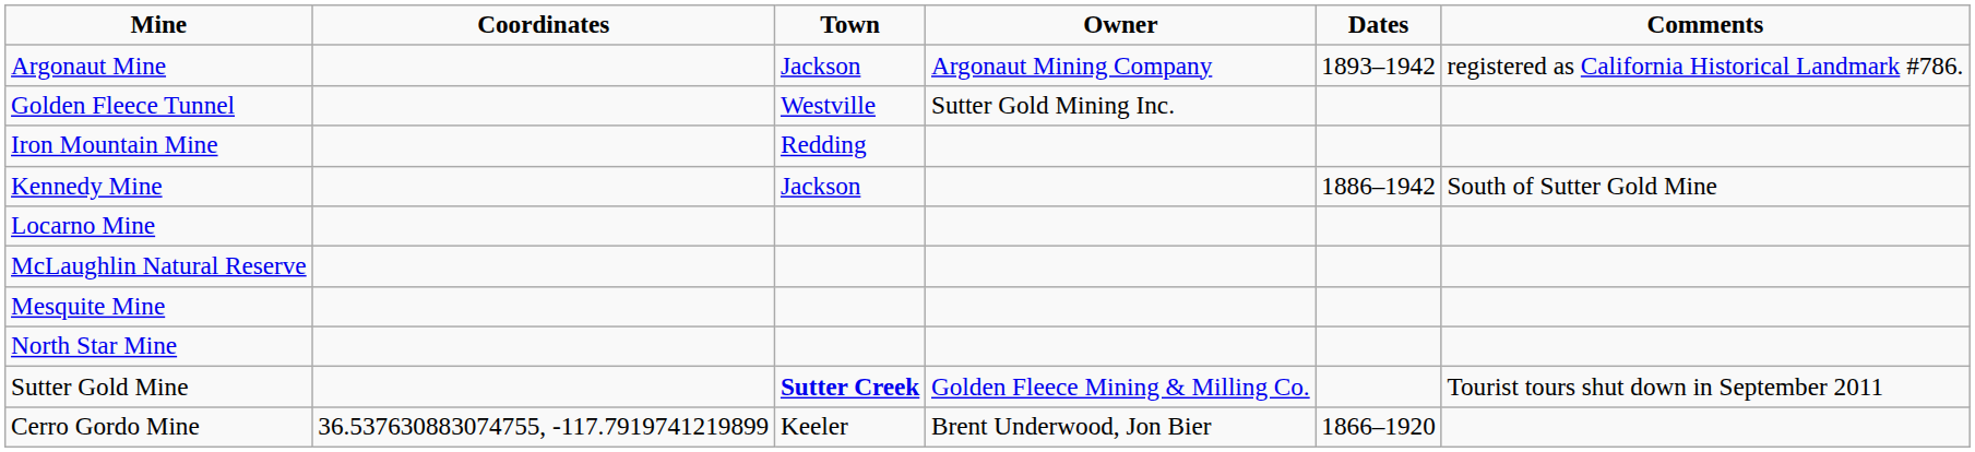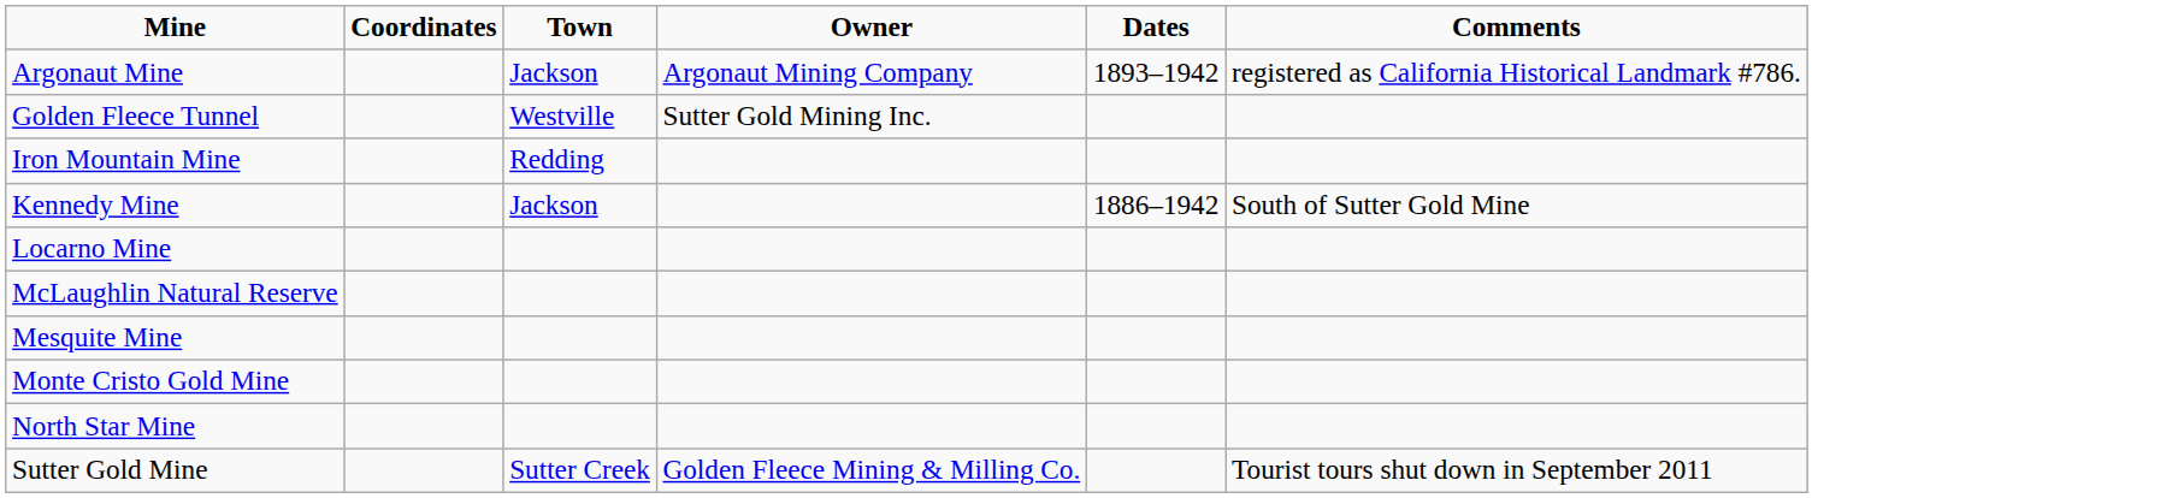 <table class="sortable wikitable">
 <tr align="center">
 <td><strong>Mine</strong></td>
 <td><strong>Coordinates</strong></td>
 <td><strong>Town</strong></td>
 <td><strong>Owner</strong></td>
 <td><strong>Dates</strong></td>
 <td><strong>Comments</strong></td>
 </tr>
 <tr>
 <td><a href='#'>Argonaut Mine</a></td>
 <td></td>
 <td><a href='#'>Jackson</a></td>
 <td><a href='#'>Argonaut Mining Company</a></td>
 <td>1893–1942</td>
 <td>registered as <a href='#'>California Historical Landmark</a> #786.</td>
 </tr>
 <tr>
 <td><a href='#'>Golden Fleece Tunnel</a></td>
 <td></td>
 <td><a href='#'>Westville</a></td>
 <td>Sutter Gold Mining Inc.</td>
 <td></td>
 <td></td>
 </tr>
 <tr>
 <td><a href='#'>Iron Mountain Mine</a></td>
 <td></td>
 <td><a href='#'>Redding</a></td>
 <td></td>
 <td></td>
 <td></td>
 </tr>
 <tr>
 <td><a href='#'>Kennedy Mine</a></td>
 <td></td>
 <td><a href='#'>Jackson</a></td>
 <td></td>
 <td>1886–1942</td>
 <td>South of Sutter Gold Mine</td>
 </tr>
 <tr>
 <td><a href='#'>Locarno Mine</a></td>
 <td></td>
 <td></td>
 <td></td>
 <td></td>
 <td></td>
 </tr>
 <tr>
 <td><a href='#'>McLaughlin Natural Reserve</a></td>
 <td></td>
 <td></td>
 <td></td>
 <td></td>
 <td></td>
 </tr>
 <tr>
 <td><a href='#'>Mesquite Mine</a></td>
 <td></td>
 <td></td>
 <td></td>
 <td></td>
 <td></td>
 </tr>
 <tr>
+<td><a href='#'>Monte Cristo Gold Mine</a></td>
+<td></td>
+<td></td>
+<td></td>
+<td></td>
+<td></td>
+</tr>
+<tr>
 <td><a href='#'>North Star Mine</a></td>
 <td></td>
 <td></td>
 <td></td>
 <td></td>
 <td></td>
 </tr>
 <tr>
 <td>Sutter Gold Mine</td>
 <td></td>
-<td><strong><a href='#'>Sutter Creek</a></strong></td>
+<td><a href='#'>Sutter Creek</a></td>
 <td><a href='#'>Golden Fleece Mining & Milling Co.</a></td>
 <td></td>
 <td>Tourist tours shut down in September 2011</td>
 </tr>
-<tr>
-<td>Cerro Gordo Mine</td>
-<td>36.537630883074755, -117.7919741219899</td>
-<td>Keeler</td>
-<td>Brent Underwood, Jon Bier</td>
-<td>1866–1920</td>
-<td></td>
-</tr>
 </table>
